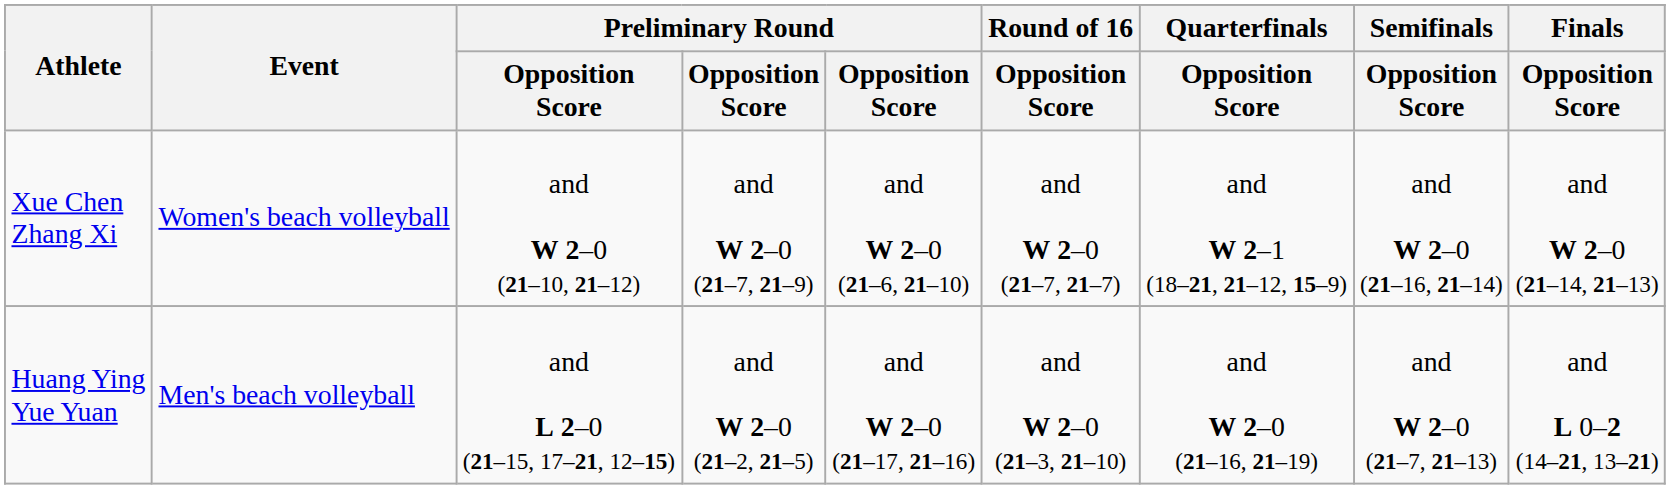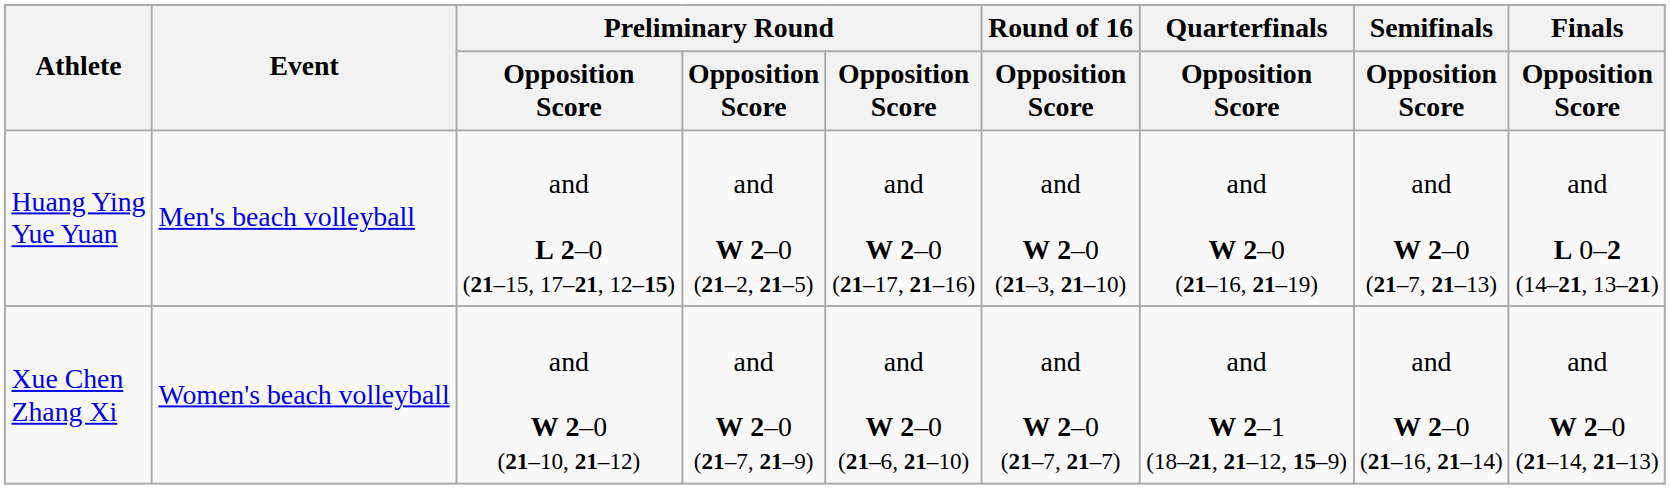 <table class="wikitable" style="font-size:90%;">
 <tr>
 <th rowspan=2>Athlete</th>
 <th rowspan=2>Event</th>
 <th colspan=3>Preliminary Round</th>
 <th>Round of 16</th>
 <th>Quarterfinals</th>
 <th>Semifinals</th>
 <th>Finals</th>
 </tr>
 <tr>
 <th>Opposition<br>Score</th>
 <th>Opposition<br>Score</th>
 <th>Opposition<br>Score</th>
 <th>Opposition<br>Score</th>
 <th>Opposition<br>Score</th>
 <th>Opposition<br>Score</th>
 <th>Opposition<br>Score</th>
 </tr>
 <tr>
+<td><a href='#'>Huang Ying</a> <br> <a href='#'>Yue Yuan</a></td>
+<td><a href='#'>Men's beach volleyball</a></td>
+<td align=center><br>and<br><br><strong>L</strong> <strong>2</strong>–0<br><small>(<strong>21</strong>–15, 17–<strong>21</strong>, 12–<strong>15</strong>)</small></td>
+<td align=center><br>and<br><br><strong>W</strong> <strong>2</strong>–0<br><small>(<strong>21</strong>–2, <strong>21</strong>–5)</small></td>
+<td align=center><br>and<br><br><strong>W</strong> <strong>2</strong>–0<br><small>(<strong>21</strong>–17, <strong>21</strong>–16)</small></td>
+<td align=center><br>and<br><br><strong>W</strong> <strong>2</strong>–0<br><small>(<strong>21</strong>–3, <strong>21</strong>–10)</small></td>
+<td align=center><br>and<br><br><strong>W</strong> <strong>2</strong>–0<br><small>(<strong>21</strong>–16, <strong>21</strong>–19)</small></td>
+<td align=center><br>and<br><br><strong>W</strong> <strong>2</strong>–0<br><small>(<strong>21</strong>–7, <strong>21</strong>–13)</small></td>
+<td align=center><br>and<br><br><strong>L</strong> 0–<strong>2</strong><br><small>(14–<strong>21</strong>, 13–<strong>21</strong>)</small><br></td>
+</tr>
+<tr>
 <td><a href='#'>Xue Chen</a> <br> <a href='#'>Zhang Xi</a></td>
 <td><a href='#'>Women's beach volleyball</a></td>
 <td align=center><br>and<br><br><strong>W</strong> <strong>2</strong>–0<br><small>(<strong>21</strong>–10, <strong>21</strong>–12)</small></td>
 <td align=center><br>and<br><br><strong>W</strong> <strong>2</strong>–0<br><small>(<strong>21</strong>–7, <strong>21</strong>–9)</small></td>
 <td align=center><br>and<br><br><strong>W</strong> <strong>2</strong>–0<br><small>(<strong>21</strong>–6, <strong>21</strong>–10)</small></td>
 <td align=center><br>and<br><br><strong>W</strong> <strong>2</strong>–0<br><small>(<strong>21</strong>–7, <strong>21</strong>–7)</small></td>
 <td align=center><br>and<br><br><strong>W</strong> <strong>2</strong>–1<br><small>(18–<strong>21</strong>, <strong>21</strong>–12, <strong>15</strong>–9)</small></td>
 <td align=center><br>and<br><br><strong>W</strong> <strong>2</strong>–0<br><small>(<strong>21</strong>–16, <strong>21</strong>–14)</small></td>
 <td align=center><br>and<br><br><strong>W</strong> <strong>2</strong>–0<br><small>(<strong>21</strong>–14, <strong>21</strong>–13)</small><br></td>
 </tr>
-<tr>
-<td><a href='#'>Huang Ying</a> <br> <a href='#'>Yue Yuan</a></td>
-<td><a href='#'>Men's beach volleyball</a></td>
-<td align=center><br>and<br><br><strong>L</strong> <strong>2</strong>–0<br><small>(<strong>21</strong>–15, 17–<strong>21</strong>, 12–<strong>15</strong>)</small></td>
-<td align=center><br>and<br><br><strong>W</strong> <strong>2</strong>–0<br><small>(<strong>21</strong>–2, <strong>21</strong>–5)</small></td>
-<td align=center><br>and<br><br><strong>W</strong> <strong>2</strong>–0<br><small>(<strong>21</strong>–17, <strong>21</strong>–16)</small></td>
-<td align=center><br>and<br><br><strong>W</strong> <strong>2</strong>–0<br><small>(<strong>21</strong>–3, <strong>21</strong>–10)</small></td>
-<td align=center><br>and<br><br><strong>W</strong> <strong>2</strong>–0<br><small>(<strong>21</strong>–16, <strong>21</strong>–19)</small></td>
-<td align=center><br>and<br><br><strong>W</strong> <strong>2</strong>–0<br><small>(<strong>21</strong>–7, <strong>21</strong>–13)</small></td>
-<td align=center><br>and<br><br><strong>L</strong> 0–<strong>2</strong><br><small>(14–<strong>21</strong>, 13–<strong>21</strong>)</small><br></td>
-</tr>
 </table>
